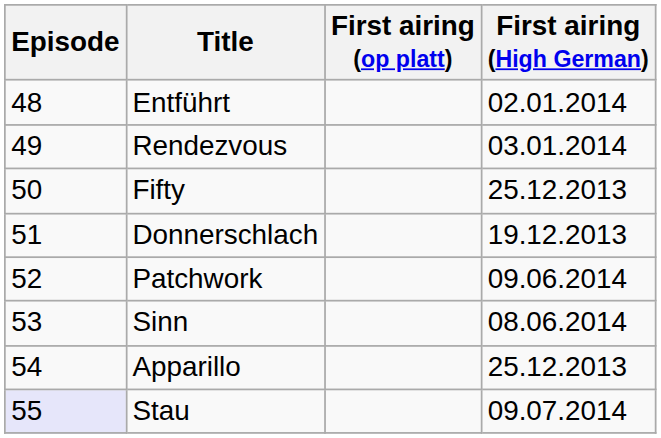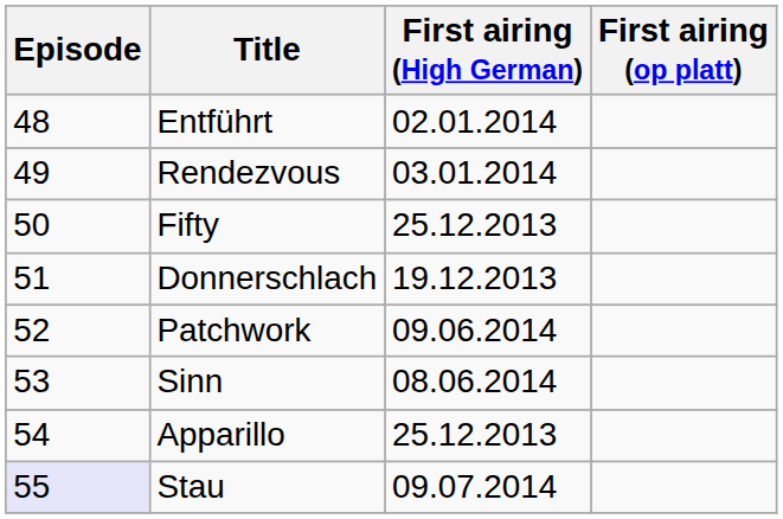 <table class="wikitable">
 <tr>
 <th>Episode</th>
 <th>Title</th>
+<th>First airing<br><small>(<a href='#'>High German</a>)</small></th>
 <th>First airing<br><small>(<a href='#'>op platt</a>)</small></th>
-<th>First airing<br><small>(<a href='#'>High German</a>)</small></th>
 </tr>
 <tr>
 <td>48</td>
 <td>Entführt</td>
+<td>02.01.2014</td>
 <td></td>
-<td>02.01.2014</td>
 </tr>
 <tr>
 <td>49</td>
 <td>Rendezvous</td>
+<td>03.01.2014</td>
 <td></td>
-<td>03.01.2014</td>
 </tr>
 <tr>
 <td>50</td>
 <td>Fifty</td>
+<td>25.12.2013</td>
 <td></td>
-<td>25.12.2013</td>
 </tr>
 <tr>
 <td>51</td>
 <td>Donnerschlach</td>
+<td>19.12.2013</td>
 <td></td>
-<td>19.12.2013</td>
 </tr>
 <tr>
 <td>52</td>
 <td>Patchwork</td>
+<td>09.06.2014</td>
 <td></td>
-<td>09.06.2014</td>
 </tr>
 <tr>
 <td>53</td>
 <td>Sinn</td>
+<td>08.06.2014</td>
 <td></td>
-<td>08.06.2014</td>
 </tr>
 <tr>
 <td>54</td>
 <td>Apparillo</td>
+<td>25.12.2013</td>
 <td></td>
-<td>25.12.2013</td>
 </tr>
 <tr>
 <td style="background: lavender;">55</td>
 <td>Stau</td>
+<td>09.07.2014</td>
 <td></td>
-<td>09.07.2014</td>
 </tr>
 </table>
